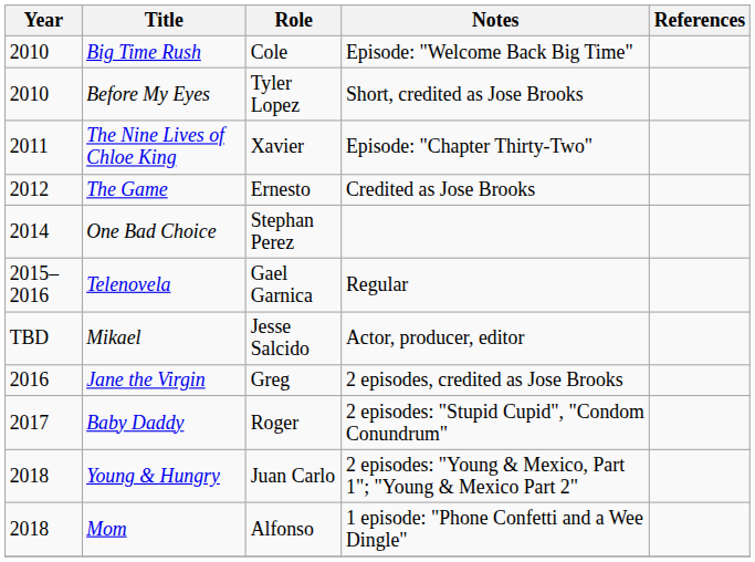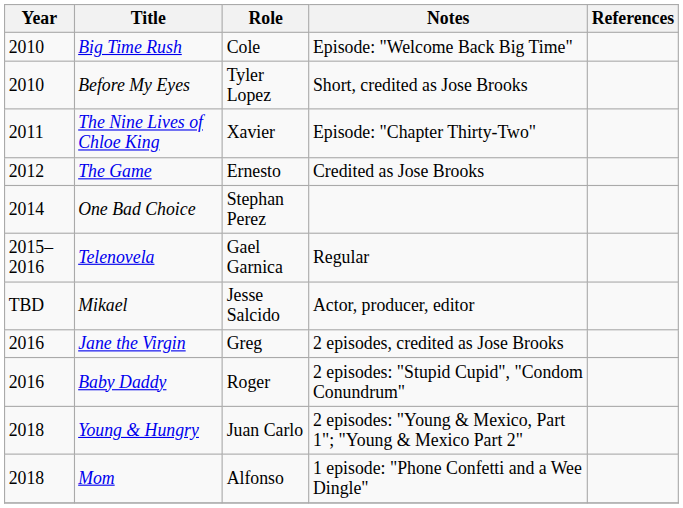 <table class="wikitable sortable">
 <tr>
 <th>Year</th>
 <th>Title</th>
 <th>Role</th>
 <th class="unsortable">Notes</th>
 <th>References</th>
 </tr>
 <tr>
 <td>2010</td>
 <td><em><a href='#'>Big Time Rush</a></em></td>
 <td>Cole</td>
 <td>Episode: "Welcome Back Big Time"</td>
 <td></td>
 </tr>
 <tr>
 <td>2010</td>
 <td><em>Before My Eyes</em></td>
 <td>Tyler Lopez</td>
 <td>Short, credited as Jose Brooks</td>
 <td></td>
 </tr>
 <tr>
 <td>2011</td>
 <td><em><a href='#'>The Nine Lives of Chloe King</a></em></td>
 <td>Xavier</td>
 <td>Episode: "Chapter Thirty-Two"</td>
 <td></td>
 </tr>
 <tr>
 <td>2012</td>
 <td><em><a href='#'>The Game</a></em></td>
 <td>Ernesto</td>
 <td>Credited as Jose Brooks</td>
 <td></td>
 </tr>
 <tr>
 <td>2014</td>
 <td><em>One Bad Choice</em></td>
 <td>Stephan Perez</td>
 <td></td>
 <td></td>
 </tr>
 <tr>
 <td>2015–2016</td>
 <td><em><a href='#'>Telenovela</a></em></td>
 <td>Gael Garnica</td>
 <td>Regular</td>
 <td></td>
 </tr>
 <tr>
 <td>TBD</td>
 <td><em>Mikael</em></td>
 <td>Jesse Salcido</td>
 <td>Actor, producer, editor</td>
 <td></td>
 </tr>
 <tr>
 <td>2016</td>
 <td><em><a href='#'>Jane the Virgin</a></em></td>
 <td>Greg</td>
 <td>2 episodes, credited as Jose Brooks</td>
 <td></td>
 </tr>
 <tr>
-<td>2017</td>
+<td>2016</td>
 <td><em><a href='#'>Baby Daddy</a></em></td>
 <td>Roger</td>
 <td>2 episodes: "Stupid Cupid", "Condom Conundrum"</td>
 <td></td>
 </tr>
 <tr>
 <td>2018</td>
 <td><em><a href='#'>Young & Hungry</a></em></td>
 <td>Juan Carlo</td>
 <td>2 episodes: "Young & Mexico, Part 1"; "Young & Mexico Part 2"</td>
 <td></td>
 </tr>
 <tr>
 <td>2018</td>
 <td><em><a href='#'>Mom</a></em></td>
 <td>Alfonso</td>
 <td>1 episode: "Phone Confetti and a Wee Dingle"</td>
 <td></td>
 </tr>
 <tr>
 </tr>
 </table>
